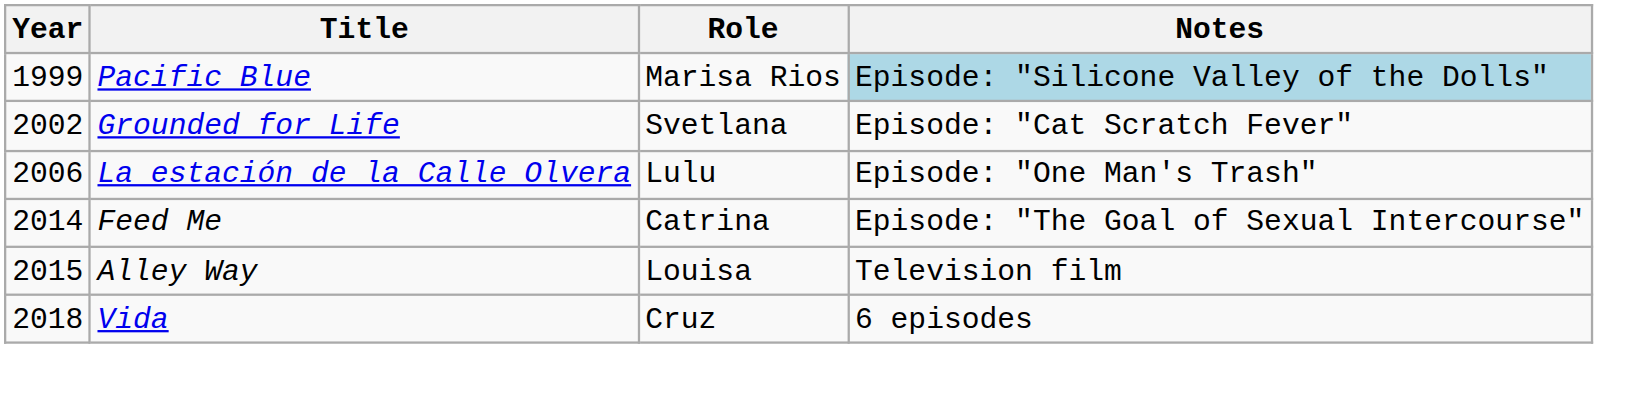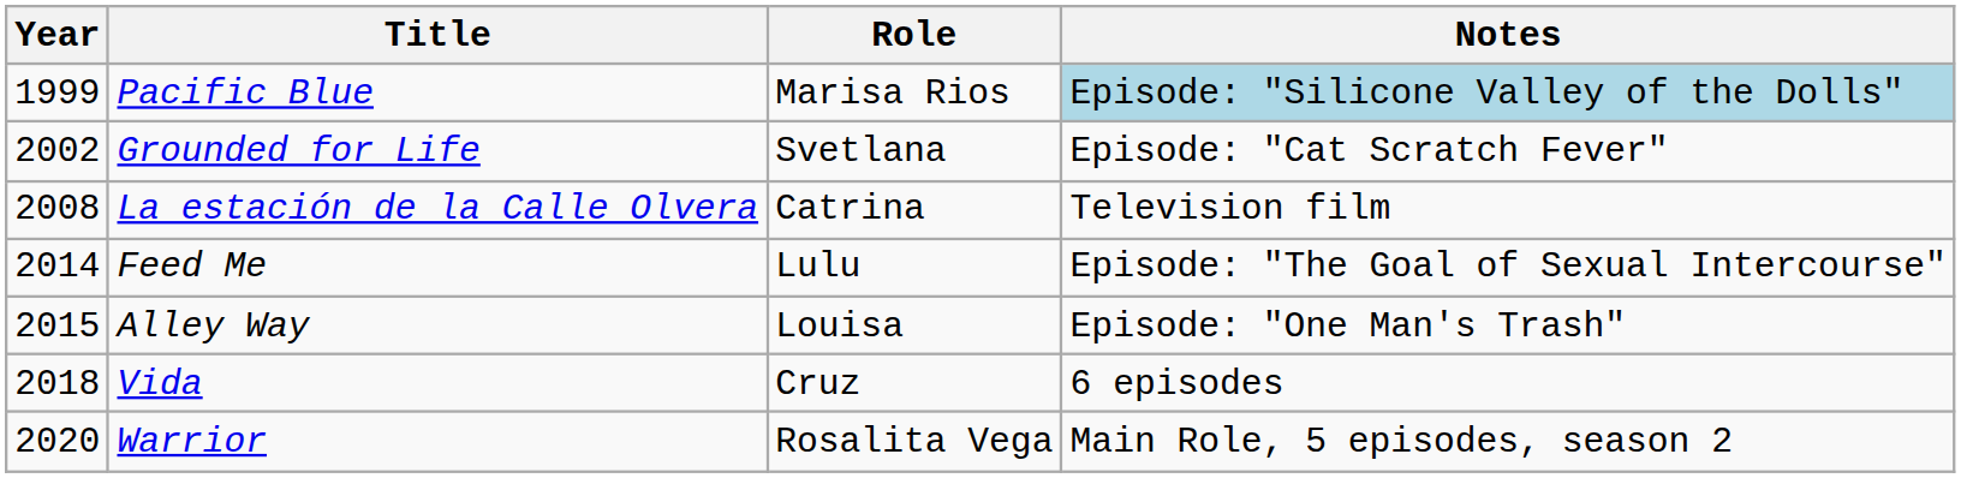 <table class="wikitable">
 <tr>
 <th>Year</th>
 <th>Title</th>
 <th>Role</th>
 <th>Notes</th>
 </tr>
 <tr>
 <td>1999</td>
 <td><em><a href='#'>Pacific Blue</a></em></td>
 <td>Marisa Rios</td>
 <td style="background: lightblue;">Episode: "Silicone Valley of the Dolls"</td>
 </tr>
 <tr>
 <td>2002</td>
 <td><em><a href='#'>Grounded for Life</a></em></td>
 <td>Svetlana</td>
 <td>Episode: "Cat Scratch Fever"</td>
 </tr>
 <tr>
-<td>2006</td>
+<td>2008</td>
 <td><em><a href='#'>La estación de la Calle Olvera</a></em></td>
-<td>Lulu</td>
-<td>Episode: "One Man's Trash"</td>
+<td>Catrina</td>
+<td>Television film</td>
 </tr>
 <tr>
 <td>2014</td>
 <td><em>Feed Me</em></td>
-<td>Catrina</td>
+<td>Lulu</td>
 <td>Episode: "The Goal of Sexual Intercourse"</td>
 </tr>
 <tr>
 <td>2015</td>
 <td><em>Alley Way</em></td>
 <td>Louisa</td>
-<td>Television film</td>
+<td>Episode: "One Man's Trash"</td>
 </tr>
 <tr>
 <td>2018</td>
 <td><em><a href='#'>Vida</a></em></td>
 <td>Cruz</td>
 <td>6 episodes</td>
 </tr>
+<tr>
+<td>2020</td>
+<td><em><a href='#'>Warrior</a></em></td>
+<td>Rosalita Vega</td>
+<td>Main Role, 5 episodes, season 2</td>
+</tr>
 </table>
